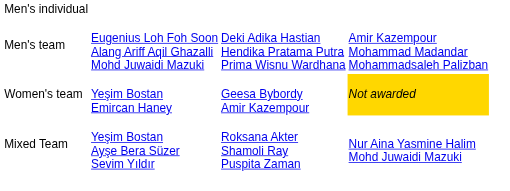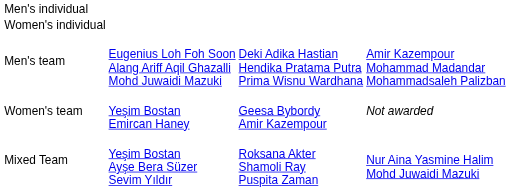 <table>
 <tr>
 <td>Men's individual<br></td>
+<td></td>
+<td></td>
+<td></td>
+</tr>
+<tr>
+<td>Women's individual<br></td>
 <td></td>
 <td></td>
 <td></td>
 </tr>
 <tr>
 <td>Men's team</td>
 <td><br><a href='#'>Eugenius Loh Foh Soon</a><br><a href='#'>Alang Ariff Aqil Ghazalli</a><br><a href='#'>Mohd Juwaidi Mazuki</a></td>
 <td><br><a href='#'>Deki Adika Hastian</a><br><a href='#'>Hendika Pratama Putra</a><br><a href='#'>Prima Wisnu Wardhana</a></td>
 <td><br><a href='#'>Amir Kazempour</a><br><a href='#'>Mohammad Madandar</a><br><a href='#'>Mohammadsaleh Palizban</a></td>
 </tr>
 <tr>
 <td>Women's team</td>
 <td><br><a href='#'>Yeşim Bostan</a><br><a href='#'>Emircan Haney</a></td>
 <td><br><a href='#'>Geesa Bybordy</a><br><a href='#'>Amir Kazempour</a></td>
-<td style="background: gold;"><em>Not awarded</em></td>
+<td><em>Not awarded</em></td>
 </tr>
 <tr>
 <td>Mixed Team</td>
 <td><br><a href='#'>Yeşim Bostan</a><br><a href='#'>Ayşe Bera Süzer</a><br><a href='#'>Sevim Yıldır</a></td>
 <td><br><a href='#'>Roksana Akter</a><br><a href='#'>Shamoli Ray</a><br><a href='#'>Puspita Zaman</a></td>
 <td><br><a href='#'>Nur Aina Yasmine Halim</a><br><a href='#'>Mohd Juwaidi Mazuki</a></td>
 </tr>
 </table>
